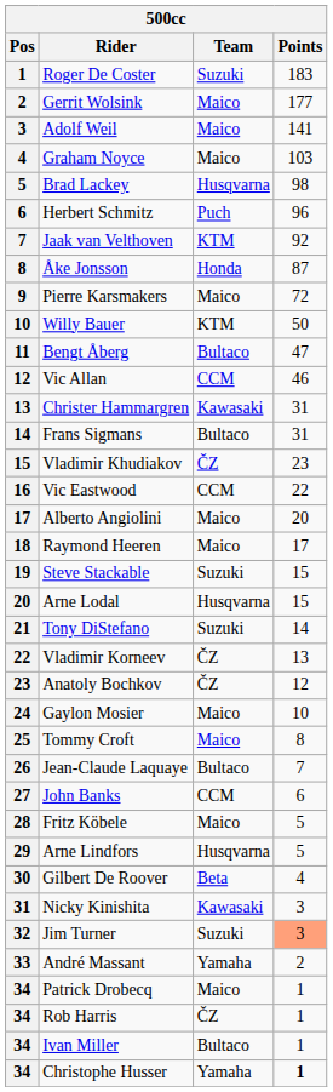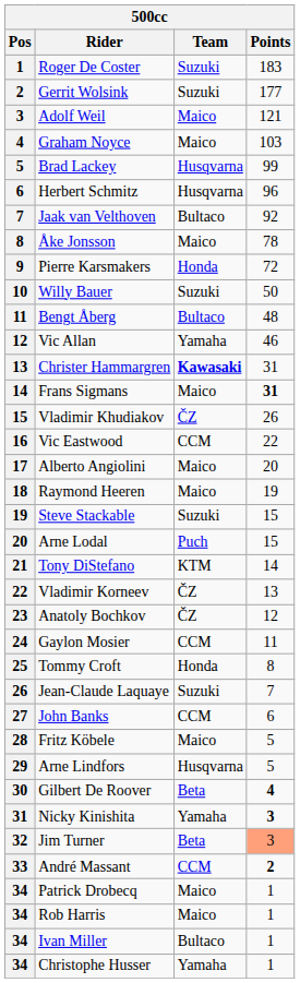 <table class="wikitable" style="font-size: 85%;">
 <tr>
 <th colspan=4>500cc</th>
 </tr>
 <tr>
 <th align=center>Pos</th>
 <th align=center>Rider</th>
 <th align=center>Team</th>
 <th align=center>Points</th>
 </tr>
 <tr>
 <th>1</th>
 <td> <a href='#'>Roger De Coster</a></td>
 <td><a href='#'>Suzuki</a></td>
 <td align="center">183</td>
 </tr>
 <tr>
 <th>2</th>
 <td> <a href='#'>Gerrit Wolsink</a></td>
-<td><a href='#'>Maico</a></td>
+<td>Suzuki</td>
 <td align="center">177</td>
 </tr>
 <tr>
 <th>3</th>
 <td> <a href='#'>Adolf Weil</a></td>
 <td><a href='#'>Maico</a></td>
-<td align="center">141</td>
+<td align="center">121</td>
 </tr>
 <tr>
 <th>4</th>
 <td> <a href='#'>Graham Noyce</a></td>
 <td>Maico</td>
 <td align="center">103</td>
 </tr>
 <tr>
 <th>5</th>
 <td> <a href='#'>Brad Lackey</a></td>
 <td><a href='#'>Husqvarna</a></td>
-<td align="center">98</td>
+<td align="center">99</td>
 </tr>
 <tr>
 <th>6</th>
 <td> Herbert Schmitz</td>
-<td><a href='#'>Puch</a></td>
+<td>Husqvarna</td>
 <td align="center">96</td>
 </tr>
 <tr>
 <th>7</th>
 <td> <a href='#'>Jaak van Velthoven</a></td>
-<td><a href='#'>KTM</a></td>
+<td>Bultaco</td>
 <td align="center">92</td>
 </tr>
 <tr>
 <th>8</th>
 <td> <a href='#'>Åke Jonsson</a></td>
-<td><a href='#'>Honda</a></td>
-<td align="center">87</td>
+<td>Maico</td>
+<td align="center">78</td>
 </tr>
 <tr>
 <th>9</th>
 <td> Pierre Karsmakers</td>
-<td>Maico</td>
+<td><a href='#'>Honda</a></td>
 <td align="center">72</td>
 </tr>
 <tr>
 <th>10</th>
 <td> <a href='#'>Willy Bauer</a></td>
-<td>KTM</td>
+<td>Suzuki</td>
 <td align="center">50</td>
 </tr>
 <tr>
 <th>11</th>
 <td> <a href='#'>Bengt Åberg</a></td>
 <td><a href='#'>Bultaco</a></td>
-<td align="center">47</td>
+<td align="center">48</td>
 </tr>
 <tr>
 <th>12</th>
 <td> Vic Allan</td>
-<td><a href='#'>CCM</a></td>
+<td>Yamaha</td>
 <td align="center">46</td>
 </tr>
 <tr>
 <th>13</th>
 <td> <a href='#'>Christer Hammargren</a></td>
-<td><a href='#'>Kawasaki</a></td>
+<td><strong><a href='#'>Kawasaki</a></strong></td>
 <td align="center">31</td>
 </tr>
 <tr>
 <th>14</th>
 <td> Frans Sigmans</td>
-<td>Bultaco</td>
-<td align="center">31</td>
+<td>Maico</td>
+<td align="center"><strong>31</strong></td>
 </tr>
 <tr>
 <th>15</th>
 <td> Vladimir Khudiakov</td>
 <td><a href='#'>ČZ</a></td>
-<td align="center">23</td>
+<td align="center">26</td>
 </tr>
 <tr>
 <th>16</th>
 <td> Vic Eastwood</td>
 <td>CCM</td>
 <td align="center">22</td>
 </tr>
 <tr>
 <th>17</th>
 <td> Alberto Angiolini</td>
 <td>Maico</td>
 <td align="center">20</td>
 </tr>
 <tr>
 <th>18</th>
 <td> Raymond Heeren</td>
 <td>Maico</td>
-<td align="center">17</td>
+<td align="center">19</td>
 </tr>
 <tr>
 <th>19</th>
 <td> <a href='#'>Steve Stackable</a></td>
 <td>Suzuki</td>
 <td align="center">15</td>
 </tr>
 <tr>
 <th>20</th>
 <td> Arne Lodal</td>
-<td>Husqvarna</td>
+<td><a href='#'>Puch</a></td>
 <td align="center">15</td>
 </tr>
 <tr>
 <th>21</th>
 <td> <a href='#'>Tony DiStefano</a></td>
-<td>Suzuki</td>
+<td>KTM</td>
 <td align="center">14</td>
 </tr>
 <tr>
 <th>22</th>
 <td> Vladimir Korneev</td>
 <td>ČZ</td>
 <td align="center">13</td>
 </tr>
 <tr>
 <th>23</th>
 <td> Anatoly Bochkov</td>
 <td>ČZ</td>
 <td align="center">12</td>
 </tr>
 <tr>
 <th>24</th>
 <td> Gaylon Mosier</td>
-<td>Maico</td>
-<td align="center">10</td>
+<td>CCM</td>
+<td align="center">11</td>
 </tr>
 <tr>
 <th>25</th>
 <td> Tommy Croft</td>
-<td><a href='#'>Maico</a></td>
+<td>Honda</td>
 <td align="center">8</td>
 </tr>
 <tr>
 <th>26</th>
 <td> Jean-Claude Laquaye</td>
-<td>Bultaco</td>
+<td>Suzuki</td>
 <td align="center">7</td>
 </tr>
 <tr>
 <th>27</th>
 <td> <a href='#'>John Banks</a></td>
 <td>CCM</td>
 <td align="center">6</td>
 </tr>
 <tr>
 <th>28</th>
 <td> Fritz Köbele</td>
 <td>Maico</td>
 <td align="center">5</td>
 </tr>
 <tr>
 <th>29</th>
 <td> Arne Lindfors</td>
 <td>Husqvarna</td>
 <td align="center">5</td>
 </tr>
 <tr>
 <th>30</th>
 <td> Gilbert De Roover</td>
 <td><a href='#'>Beta</a></td>
-<td align="center">4</td>
+<td align="center"><strong>4</strong></td>
 </tr>
 <tr>
 <th>31</th>
 <td> Nicky Kinishita</td>
-<td><a href='#'>Kawasaki</a></td>
-<td align="center">3</td>
+<td>Yamaha</td>
+<td align="center"><strong>3</strong></td>
 </tr>
 <tr>
 <th>32</th>
 <td> Jim Turner</td>
-<td>Suzuki</td>
+<td><a href='#'>Beta</a></td>
 <td align="center" style="background: lightsalmon;">3</td>
 </tr>
 <tr>
 <th>33</th>
 <td> André Massant</td>
-<td>Yamaha</td>
-<td align="center">2</td>
+<td><a href='#'>CCM</a></td>
+<td align="center"><strong>2</strong></td>
 </tr>
 <tr>
 <th>34</th>
 <td> Patrick Drobecq</td>
 <td>Maico</td>
 <td align="center">1</td>
 </tr>
 <tr>
 <th>34</th>
 <td> Rob Harris</td>
-<td>ČZ</td>
+<td>Maico</td>
 <td align="center">1</td>
 </tr>
 <tr>
 <th>34</th>
 <td> <a href='#'>Ivan Miller</a></td>
 <td>Bultaco</td>
 <td align="center">1</td>
 </tr>
 <tr>
 <th>34</th>
 <td> Christophe Husser</td>
 <td>Yamaha</td>
-<td align="center"><strong>1</strong></td>
+<td align="center">1</td>
 </tr>
 <tr>
 </tr>
 </table>
